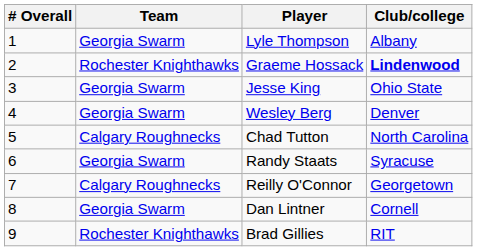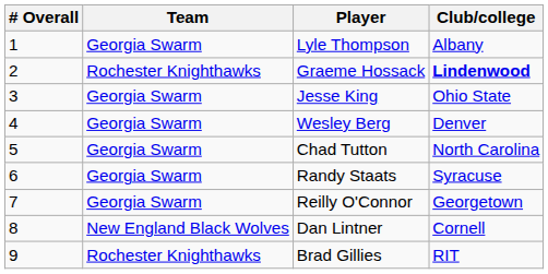 <table class="wikitable">
 <tr>
 <th># Overall</th>
 <th>Team</th>
 <th>Player</th>
 <th>Club/college</th>
 </tr>
 <tr>
 <td>1</td>
 <td><a href='#'>Georgia Swarm</a></td>
 <td><a href='#'>Lyle Thompson</a></td>
 <td><a href='#'>Albany</a></td>
 </tr>
 <tr>
 <td>2</td>
 <td><a href='#'>Rochester Knighthawks</a></td>
 <td><a href='#'>Graeme Hossack</a></td>
 <td><strong><a href='#'>Lindenwood</a></strong></td>
 </tr>
 <tr>
 <td>3</td>
 <td><a href='#'>Georgia Swarm</a></td>
 <td><a href='#'>Jesse King</a></td>
 <td><a href='#'>Ohio State</a></td>
 </tr>
 <tr>
 <td>4</td>
 <td><a href='#'>Georgia Swarm</a></td>
 <td><a href='#'>Wesley Berg</a></td>
 <td><a href='#'>Denver</a></td>
 </tr>
 <tr>
 <td>5</td>
-<td><a href='#'>Calgary Roughnecks</a></td>
+<td><a href='#'>Georgia Swarm</a></td>
 <td>Chad Tutton</td>
 <td><a href='#'>North Carolina</a></td>
 </tr>
 <tr>
 <td>6</td>
 <td><a href='#'>Georgia Swarm</a></td>
 <td>Randy Staats</td>
 <td><a href='#'>Syracuse</a></td>
 </tr>
 <tr>
 <td>7</td>
-<td><a href='#'>Calgary Roughnecks</a></td>
+<td><a href='#'>Georgia Swarm</a></td>
 <td>Reilly O'Connor</td>
 <td><a href='#'>Georgetown</a></td>
 </tr>
 <tr>
 <td>8</td>
-<td><a href='#'>Georgia Swarm</a></td>
+<td><a href='#'>New England Black Wolves</a></td>
 <td>Dan Lintner</td>
 <td><a href='#'>Cornell</a></td>
 </tr>
 <tr>
 <td>9</td>
 <td><a href='#'>Rochester Knighthawks</a></td>
 <td>Brad Gillies</td>
 <td><a href='#'>RIT</a></td>
 </tr>
 </table>
